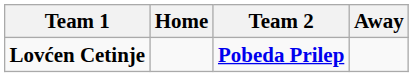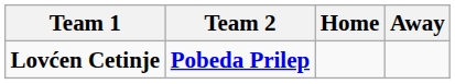 <table class="wikitable">
 <tr>
 <th>Team 1</th>
+<th>Team 2</th>
 <th>Home</th>
-<th>Team 2</th>
 <th>Away</th>
 </tr>
 <tr>
 <td><strong>Lovćen Cetinje</strong></td>
+<td><strong><a href='#'>Pobeda Prilep</a></strong></td>
 <td></td>
-<td><strong><a href='#'>Pobeda Prilep</a></strong></td>
 <td></td>
 </tr>
 </table>
